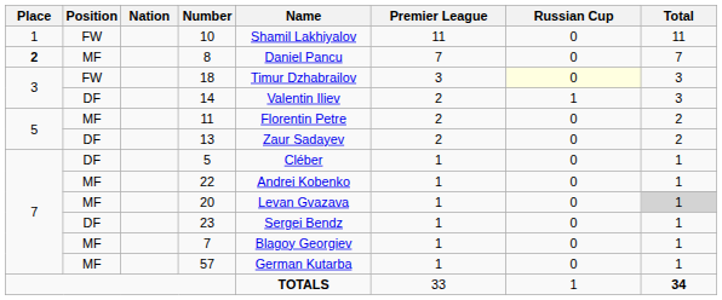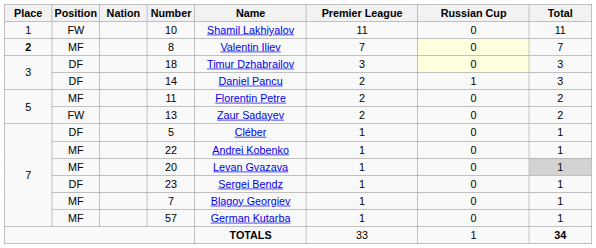 <table class="wikitable" style="font-size: 95%; text-align: center;">
 <tr>
 <th width=60>Place</th>
 <th width=60>Position</th>
 <th width=60>Nation</th>
 <th width=60>Number</th>
 <th width=150>Name</th>
 <th width=150>Premier League</th>
 <th width=150>Russian Cup</th>
 <th width=80><strong>Total</strong></th>
 </tr>
 <tr>
 <td>1</td>
 <td>FW</td>
 <td></td>
 <td>10</td>
 <td><a href='#'>Shamil Lakhiyalov</a></td>
 <td>11</td>
 <td>0</td>
 <td>11</td>
 </tr>
 <tr>
 <td><strong>2</strong></td>
 <td>MF</td>
 <td></td>
 <td>8</td>
-<td><a href='#'>Daniel Pancu</a></td>
+<td><a href='#'>Valentin Iliev</a></td>
 <td>7</td>
-<td>0</td>
+<td style="background: lightyellow;">0</td>
 <td>7</td>
 </tr>
 <tr>
 <td rowspan="2">3</td>
-<td>FW</td>
+<td>DF</td>
 <td></td>
 <td>18</td>
 <td><a href='#'>Timur Dzhabrailov</a></td>
 <td>3</td>
 <td style="background: lightyellow;">0</td>
 <td>3</td>
 </tr>
 <tr>
 <td>DF</td>
 <td></td>
 <td>14</td>
-<td><a href='#'>Valentin Iliev</a></td>
+<td><a href='#'>Daniel Pancu</a></td>
 <td>2</td>
 <td>1</td>
 <td>3</td>
 </tr>
 <tr>
 <td rowspan="2">5</td>
 <td>MF</td>
 <td></td>
 <td>11</td>
 <td><a href='#'>Florentin Petre</a></td>
 <td>2</td>
 <td>0</td>
 <td>2</td>
 </tr>
 <tr>
-<td>DF</td>
+<td>FW</td>
 <td></td>
 <td>13</td>
 <td><a href='#'>Zaur Sadayev</a></td>
 <td>2</td>
 <td>0</td>
 <td>2</td>
 </tr>
 <tr>
 <td rowspan="6">7</td>
 <td>DF</td>
 <td></td>
 <td>5</td>
 <td><a href='#'>Cléber</a></td>
 <td>1</td>
 <td>0</td>
 <td>1</td>
 </tr>
 <tr>
 <td>MF</td>
 <td></td>
 <td>22</td>
 <td><a href='#'>Andrei Kobenko</a></td>
 <td>1</td>
 <td>0</td>
 <td>1</td>
 </tr>
 <tr>
 <td>MF</td>
 <td></td>
 <td>20</td>
 <td><a href='#'>Levan Gvazava</a></td>
 <td>1</td>
 <td>0</td>
 <td style="background: lightgrey;">1</td>
 </tr>
 <tr>
 <td>DF</td>
 <td></td>
 <td>23</td>
 <td><a href='#'>Sergei Bendz</a></td>
 <td>1</td>
 <td>0</td>
 <td>1</td>
 </tr>
 <tr>
 <td>MF</td>
 <td></td>
 <td>7</td>
 <td><a href='#'>Blagoy Georgiev</a></td>
 <td>1</td>
 <td>0</td>
 <td>1</td>
 </tr>
 <tr>
 <td>MF</td>
 <td></td>
 <td>57</td>
 <td><a href='#'>German Kutarba</a></td>
 <td>1</td>
 <td>0</td>
 <td>1</td>
 </tr>
 <tr>
 <td colspan="4"></td>
 <td><strong>TOTALS</strong></td>
 <td>33</td>
 <td>1</td>
 <td><strong>34</strong></td>
 </tr>
 </table>
